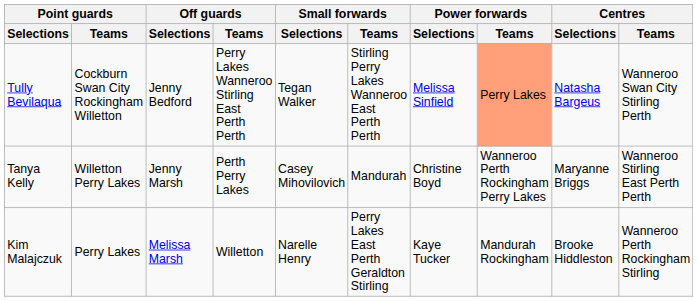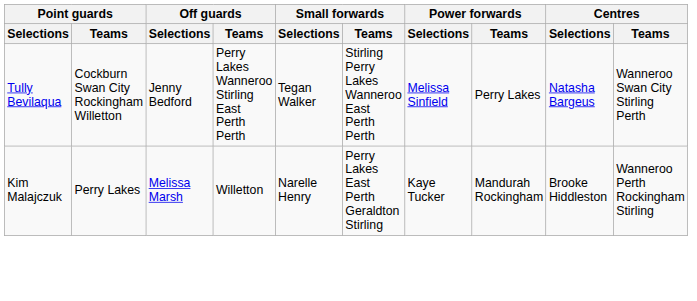 <table class="wikitable">
 <tr>
 <th colspan="2">Point guards</th>
 <th colspan="2">Off guards</th>
 <th colspan="2">Small forwards</th>
 <th colspan="2">Power forwards</th>
 <th colspan="2">Centres</th>
 </tr>
 <tr>
 <th width="180">Selections</th>
 <th width="180">Teams</th>
 <th width="180">Selections</th>
 <th width="180">Teams</th>
 <th width="180">Selections</th>
 <th width="180">Teams</th>
 <th width="180">Selections</th>
 <th width="180">Teams</th>
 <th width="180">Selections</th>
 <th width="180">Teams</th>
 </tr>
 <tr>
 <td><a href='#'>Tully Bevilaqua</a></td>
 <td>Cockburn<br>Swan City<br>Rockingham<br>Willetton</td>
 <td>Jenny Bedford</td>
 <td>Perry Lakes<br>Wanneroo<br>Stirling<br>East Perth<br>Perth</td>
 <td>Tegan Walker</td>
 <td>Stirling<br>Perry Lakes<br>Wanneroo<br>East Perth<br>Perth</td>
 <td><a href='#'>Melissa Sinfield</a></td>
-<td style="background: lightsalmon;">Perry Lakes</td>
+<td>Perry Lakes</td>
 <td><a href='#'>Natasha Bargeus</a></td>
 <td>Wanneroo<br>Swan City<br>Stirling<br>Perth</td>
-</tr>
-<tr>
-<td>Tanya Kelly</td>
-<td>Willetton<br>Perry Lakes</td>
-<td>Jenny Marsh</td>
-<td>Perth<br>Perry Lakes</td>
-<td>Casey Mihovilovich</td>
-<td>Mandurah</td>
-<td>Christine Boyd</td>
-<td>Wanneroo<br>Perth<br>Rockingham<br>Perry Lakes</td>
-<td>Maryanne Briggs</td>
-<td>Wanneroo<br>Stirling<br>East Perth<br>Perth</td>
 </tr>
 <tr>
 <td>Kim Malajczuk</td>
 <td>Perry Lakes</td>
 <td><a href='#'>Melissa Marsh</a></td>
 <td>Willetton</td>
 <td>Narelle Henry</td>
 <td>Perry Lakes<br>East Perth<br>Geraldton<br>Stirling</td>
 <td>Kaye Tucker</td>
 <td>Mandurah<br>Rockingham</td>
 <td>Brooke Hiddleston</td>
 <td>Wanneroo<br>Perth<br>Rockingham<br>Stirling</td>
 </tr>
 </table>
